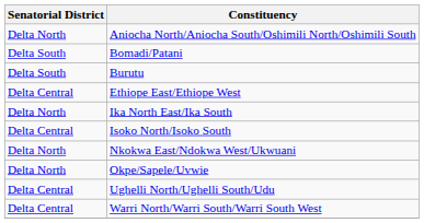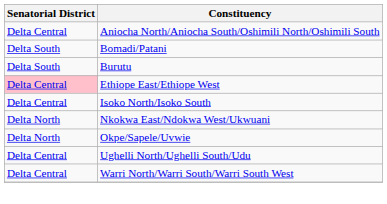 <table class="wikitable sortable">
 <tr>
 <th>Senatorial District</th>
 <th>Constituency</th>
 </tr>
 <tr>
-<td><a href='#'>Delta North</a></td>
+<td><a href='#'>Delta Central</a></td>
 <td><a href='#'>Aniocha North/Aniocha South/Oshimili North/Oshimili South</a></td>
 </tr>
 <tr>
 <td><a href='#'>Delta South</a></td>
 <td><a href='#'>Bomadi/Patani</a></td>
 </tr>
 <tr>
 <td><a href='#'>Delta South</a></td>
 <td><a href='#'>Burutu</a></td>
 </tr>
 <tr>
-<td><a href='#'>Delta Central</a></td>
+<td style="background: pink;"><a href='#'>Delta Central</a></td>
 <td><a href='#'>Ethiope East/Ethiope West</a></td>
-</tr>
-<tr>
-<td><a href='#'>Delta North</a></td>
-<td><a href='#'>Ika North East/Ika South</a></td>
 </tr>
 <tr>
 <td><a href='#'>Delta Central</a></td>
 <td><a href='#'>Isoko North/Isoko South</a></td>
 </tr>
 <tr>
 <td><a href='#'>Delta North</a></td>
 <td><a href='#'>Nkokwa East/Ndokwa West/Ukwuani</a></td>
 </tr>
 <tr>
 <td><a href='#'>Delta North</a></td>
 <td><a href='#'>Okpe/Sapele/Uvwie</a></td>
 </tr>
 <tr>
 <td><a href='#'>Delta Central</a></td>
 <td><a href='#'>Ughelli North/Ughelli South/Udu</a></td>
 </tr>
 <tr>
 <td><a href='#'>Delta Central</a></td>
 <td><a href='#'>Warri North/Warri South/Warri South West</a></td>
 </tr>
 <tr>
 </tr>
 </table>
